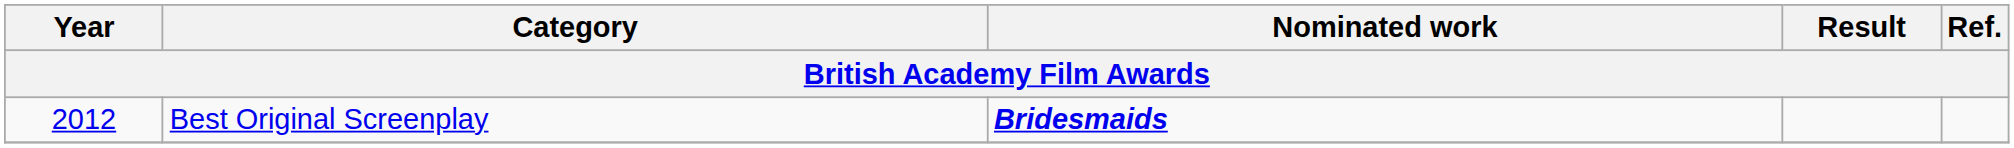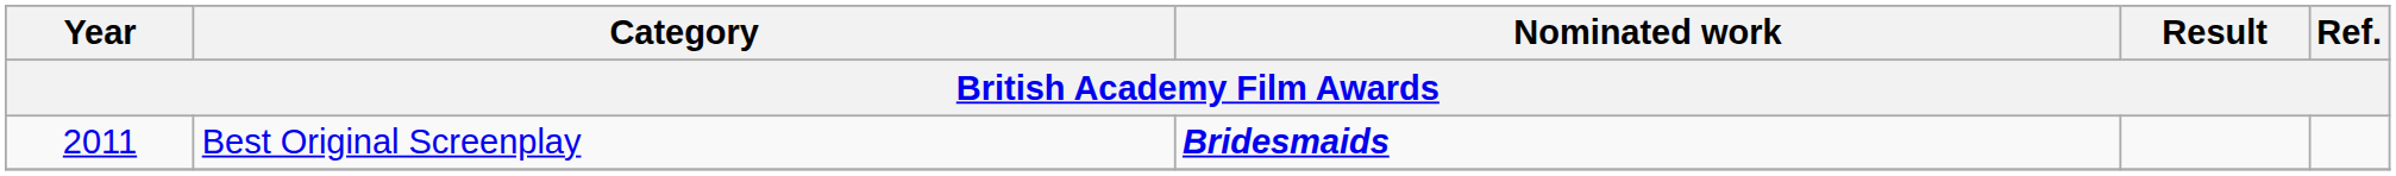 <table class=wikitable>
 <tr>
 <th scope="col" style="width:5em;">Year</th>
 <th scope="col" style="width:28em;">Category</th>
 <th scope="col" style="width:27em;">Nominated work</th>
 <th scope="col" style="width:5em;">Result</th>
 <th>Ref.</th>
 </tr>
 <tr>
 <th colspan=5><a href='#'>British Academy Film Awards</a></th>
 </tr>
 <tr>
-<td style="text-align:center;"><a href='#'>2012</a></td>
+<td style="text-align:center;"><a href='#'>2011</a></td>
 <td><a href='#'>Best Original Screenplay</a></td>
 <td><strong><em><a href='#'>Bridesmaids</a></em></strong></td>
 <td></td>
 <td></td>
 </tr>
 <tr>
 </tr>
 </table>
